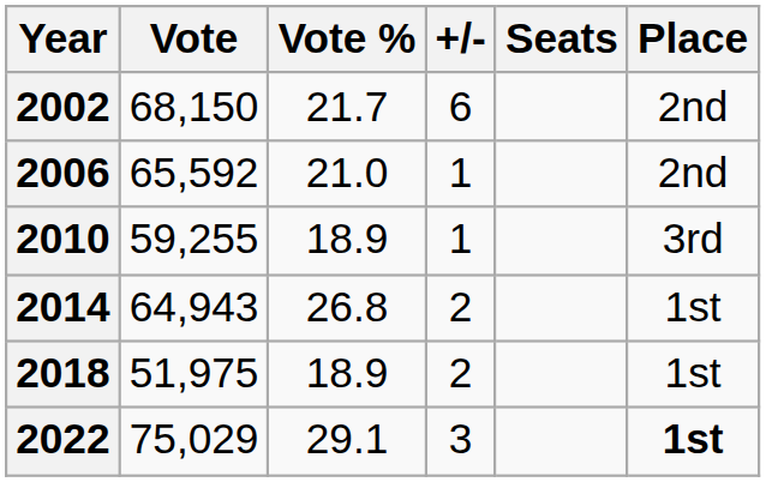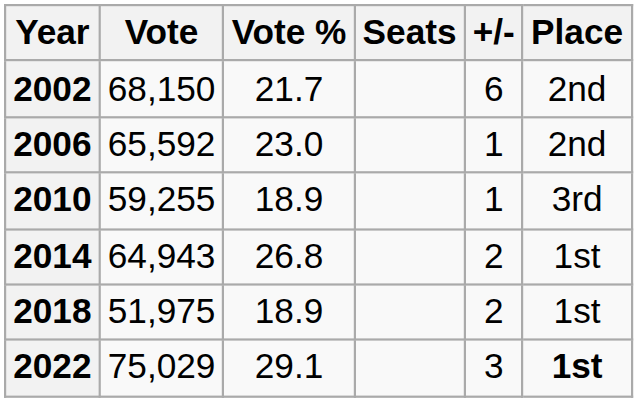 <table class="wikitable" style="text-align:center;">
 <tr>
 <th>Year</th>
 <th>Vote</th>
 <th>Vote %</th>
+<th>Seats</th>
 <th>+/-</th>
-<th>Seats</th>
 <th>Place</th>
 </tr>
 <tr>
 <th>2002</th>
 <td>68,150</td>
 <td>21.7</td>
+<td></td>
 <td> 6</td>
-<td></td>
 <td>2nd </td>
 </tr>
 <tr>
 <th>2006</th>
 <td>65,592</td>
-<td>21.0</td>
+<td>23.0</td>
+<td></td>
 <td> 1</td>
-<td></td>
 <td>2nd </td>
 </tr>
 <tr>
 <th>2010</th>
 <td>59,255</td>
 <td>18.9</td>
+<td></td>
 <td> 1</td>
-<td></td>
 <td>3rd </td>
 </tr>
 <tr>
 <th>2014</th>
 <td>64,943</td>
 <td>26.8</td>
+<td></td>
 <td> 2</td>
-<td></td>
 <td>1st </td>
 </tr>
 <tr>
 <th>2018</th>
 <td>51,975</td>
 <td>18.9</td>
+<td></td>
 <td> 2</td>
-<td></td>
 <td>1st </td>
 </tr>
 <tr>
 <th>2022</th>
 <td>75,029</td>
 <td>29.1</td>
+<td></td>
 <td> 3</td>
-<td></td>
 <td><strong>1st </strong></td>
 </tr>
 </table>
